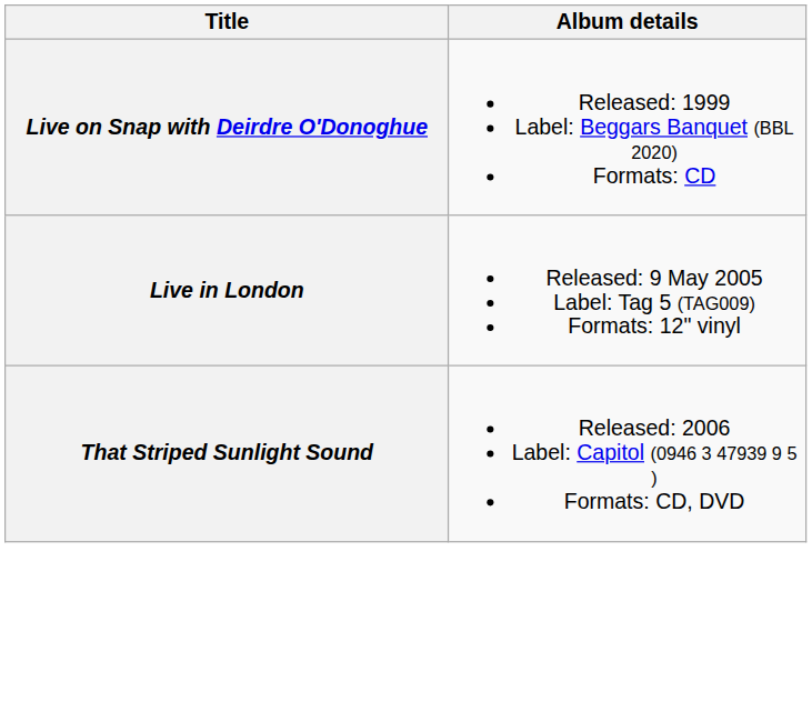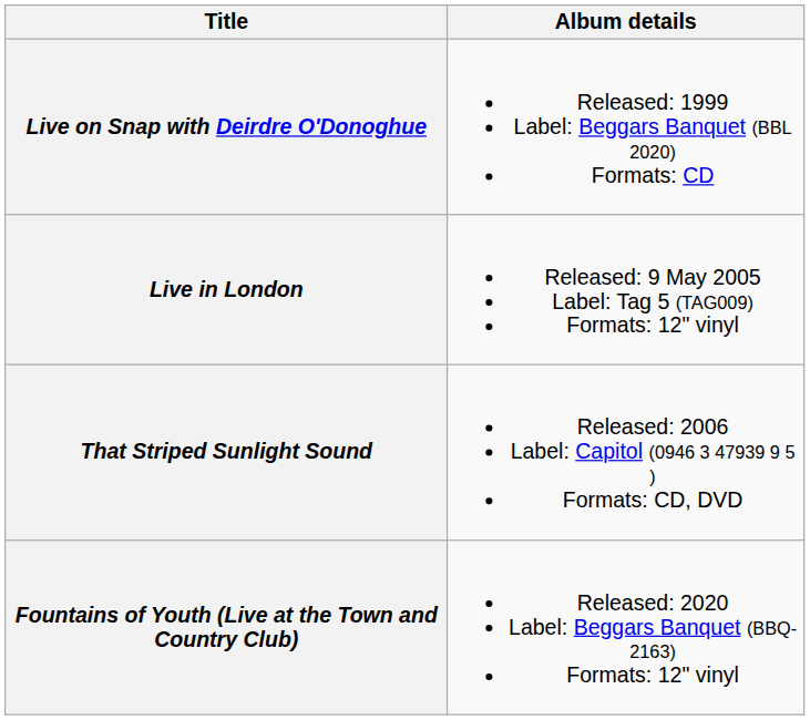 <table class="wikitable plainrowheaders" style="text-align:center;" border="1">
 <tr>
 <th scope="col" style="width:20em;">Title</th>
 <th scope="col" style="width:16em;">Album details</th>
 </tr>
 <tr>
 <th scope="row"><em>Live on Snap with <a href='#'>Deirdre O'Donoghue</a></em></th>
 <td><br><ul><li>Released: 1999</li><li>Label: <a href='#'>Beggars Banquet</a> <small>(BBL 2020)</small></li><li>Formats: <a href='#'>CD</a></li></ul></td>
 </tr>
 <tr>
 <th scope="row"><em>Live in London</em></th>
 <td><br><ul><li>Released: 9 May 2005</li><li>Label: Tag 5 <small>(TAG009)</small></li><li>Formats: 12" vinyl</li></ul></td>
 </tr>
 <tr>
 <th scope="row"><em>That Striped Sunlight Sound</em></th>
 <td><br><ul><li>Released: 2006</li><li>Label: <a href='#'>Capitol</a> <small>(0946 3 47939 9 5 )</small></li><li>Formats: CD, DVD</li></ul></td>
 </tr>
+<tr>
+<th scope="row"><em>Fountains of Youth (Live at the Town and Country Club)</em></th>
+<td><br><ul><li>Released: 2020</li><li>Label: <a href='#'>Beggars Banquet</a> <small>(BBQ-2163)</small></li><li>Formats: 12" vinyl</li></ul></td>
+</tr>
 </table>
